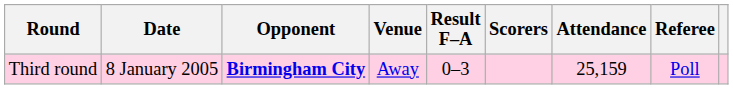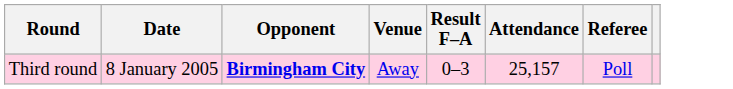 <table class="wikitable" style="text-align:center">
 <tr>
 <th>Round</th>
 <th>Date</th>
 <th>Opponent</th>
 <th>Venue</th>
 <th>Result<br>F–A</th>
-<th>Scorers</th>
 <th>Attendance</th>
 <th>Referee</th>
 <th></th>
 </tr>
 <tr bgcolor="#ffd0e3">
 <td>Third round</td>
 <td>8 January 2005</td>
 <td><strong><a href='#'>Birmingham City</a></strong></td>
 <td><a href='#'>Away</a></td>
 <td>0–3</td>
-<td></td>
-<td>25,159</td>
+<td>25,157</td>
 <td><a href='#'>Poll</a></td>
 <td></td>
 </tr>
 </table>
